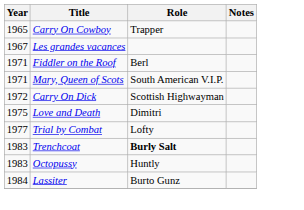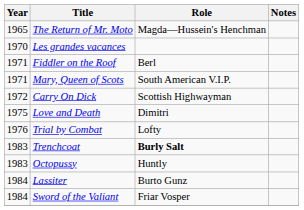 <table class="wikitable sortable">
 <tr>
 <th>Year</th>
 <th>Title</th>
 <th>Role</th>
 <th class="unsortable">Notes</th>
 </tr>
 <tr>
 <td>1965</td>
-<td><em><a href='#'>Carry On Cowboy</a></em></td>
-<td>Trapper</td>
+<td><em><a href='#'>The Return of Mr. Moto</a></em></td>
+<td>Magda—Hussein's Henchman</td>
 <td></td>
 </tr>
 <tr>
-<td>1967</td>
+<td>1970</td>
 <td><em><a href='#'>Les grandes vacances</a></em></td>
 <td></td>
 <td></td>
 </tr>
 <tr>
 <td>1971</td>
 <td><em><a href='#'>Fiddler on the Roof</a></em></td>
 <td>Berl</td>
 <td></td>
 </tr>
 <tr>
 <td>1971</td>
 <td><em><a href='#'>Mary, Queen of Scots</a></em></td>
 <td>South American V.I.P.</td>
 <td></td>
 </tr>
 <tr>
 <td>1972</td>
 <td><em><a href='#'>Carry On Dick</a></em></td>
 <td>Scottish Highwayman</td>
 <td></td>
 </tr>
 <tr>
 <td>1975</td>
 <td><em><a href='#'>Love and Death</a></em></td>
 <td>Dimitri</td>
 <td></td>
 </tr>
 <tr>
-<td>1977</td>
+<td>1976</td>
 <td><em><a href='#'>Trial by Combat</a></em></td>
 <td>Lofty</td>
 <td></td>
 </tr>
 <tr>
 <td>1983</td>
 <td><em><a href='#'>Trenchcoat</a></em></td>
 <td><strong>Burly Salt</strong></td>
 <td></td>
 </tr>
 <tr>
 <td>1983</td>
 <td><em><a href='#'>Octopussy</a></em></td>
 <td>Huntly</td>
 <td></td>
 </tr>
 <tr>
 <td>1984</td>
 <td><em><a href='#'>Lassiter</a></em></td>
 <td>Burto Gunz</td>
 <td></td>
 </tr>
 <tr>
+<td>1984</td>
+<td><em><a href='#'>Sword of the Valiant</a></em></td>
+<td>Friar Vosper</td>
+<td></td>
+</tr>
+<tr>
 </tr>
 </table>
